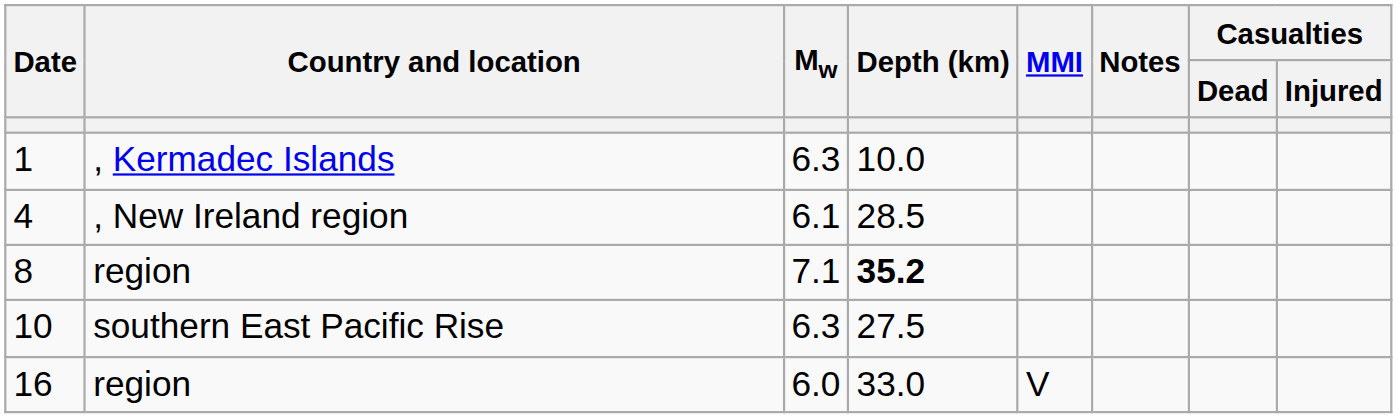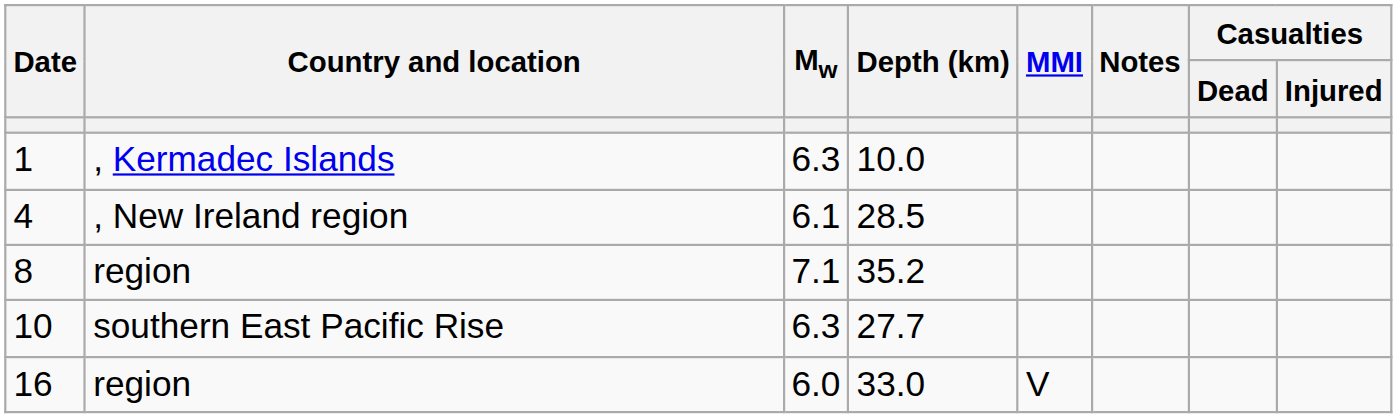 <table class="wikitable sortable" style="border:1px black; margin-left:1em;">
 <tr>
 <th rowspan="2"><small>Date</small></th>
 <th rowspan="2" style="width: 310px"><small>Country and location</small></th>
 <th rowspan="2"><small>M<sub>w</sub></small></th>
 <th rowspan="2"><small>Depth (km)</small></th>
 <th rowspan="2"><small><a href='#'>MMI</a></small></th>
 <th rowspan="2" class="unsortable"><small>Notes</small></th>
 <th colspan="2"><small>Casualties</small></th>
 </tr>
 <tr>
 <th><small>Dead</small></th>
 <th><small>Injured</small></th>
 </tr>
 <tr>
 <th></th>
 <th></th>
 <th></th>
 <th></th>
 <th></th>
 <th></th>
 <th></th>
 <th></th>
 </tr>
 <tr>
 <td>1</td>
 <td>, <a href='#'>Kermadec Islands</a></td>
 <td>6.3</td>
 <td>10.0</td>
 <td></td>
 <td></td>
 <td></td>
 <td></td>
 </tr>
 <tr>
 <td>4</td>
 <td>, New Ireland region</td>
 <td>6.1</td>
 <td>28.5</td>
 <td></td>
 <td></td>
 <td></td>
 <td></td>
 </tr>
 <tr>
 <td>8</td>
 <td> region</td>
 <td>7.1</td>
-<td><strong>35.2</strong></td>
+<td>35.2</td>
 <td></td>
 <td></td>
 <td></td>
 <td></td>
 </tr>
 <tr>
 <td>10</td>
 <td>southern East Pacific Rise</td>
 <td>6.3</td>
-<td>27.5</td>
+<td>27.7</td>
 <td></td>
 <td></td>
 <td></td>
 <td></td>
 </tr>
 <tr>
 <td>16</td>
 <td> region</td>
 <td>6.0</td>
 <td>33.0</td>
 <td>V</td>
 <td></td>
 <td></td>
 <td></td>
 </tr>
 </table>
